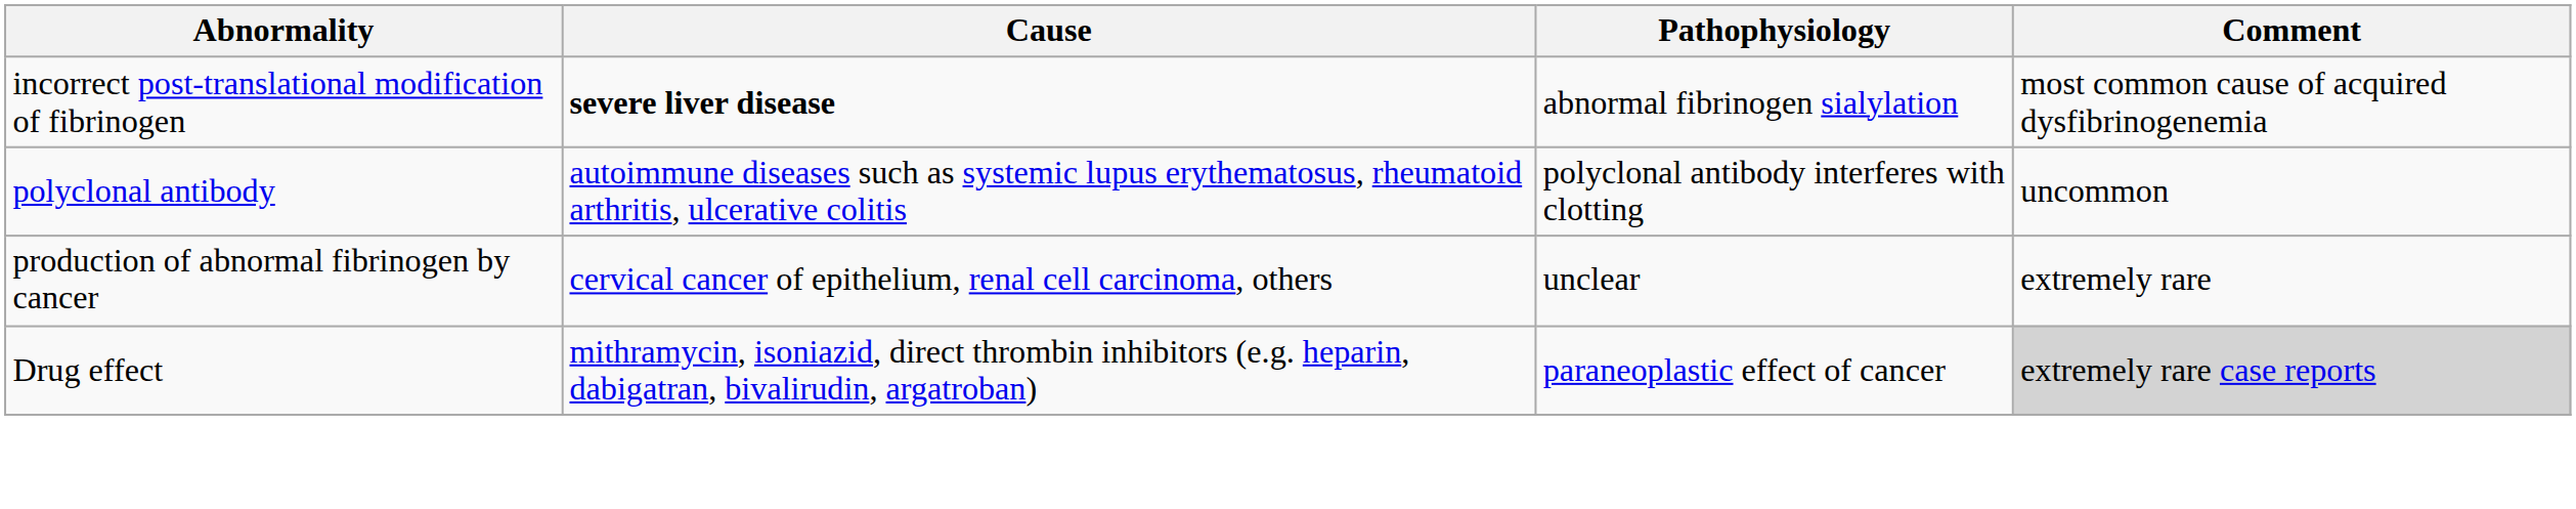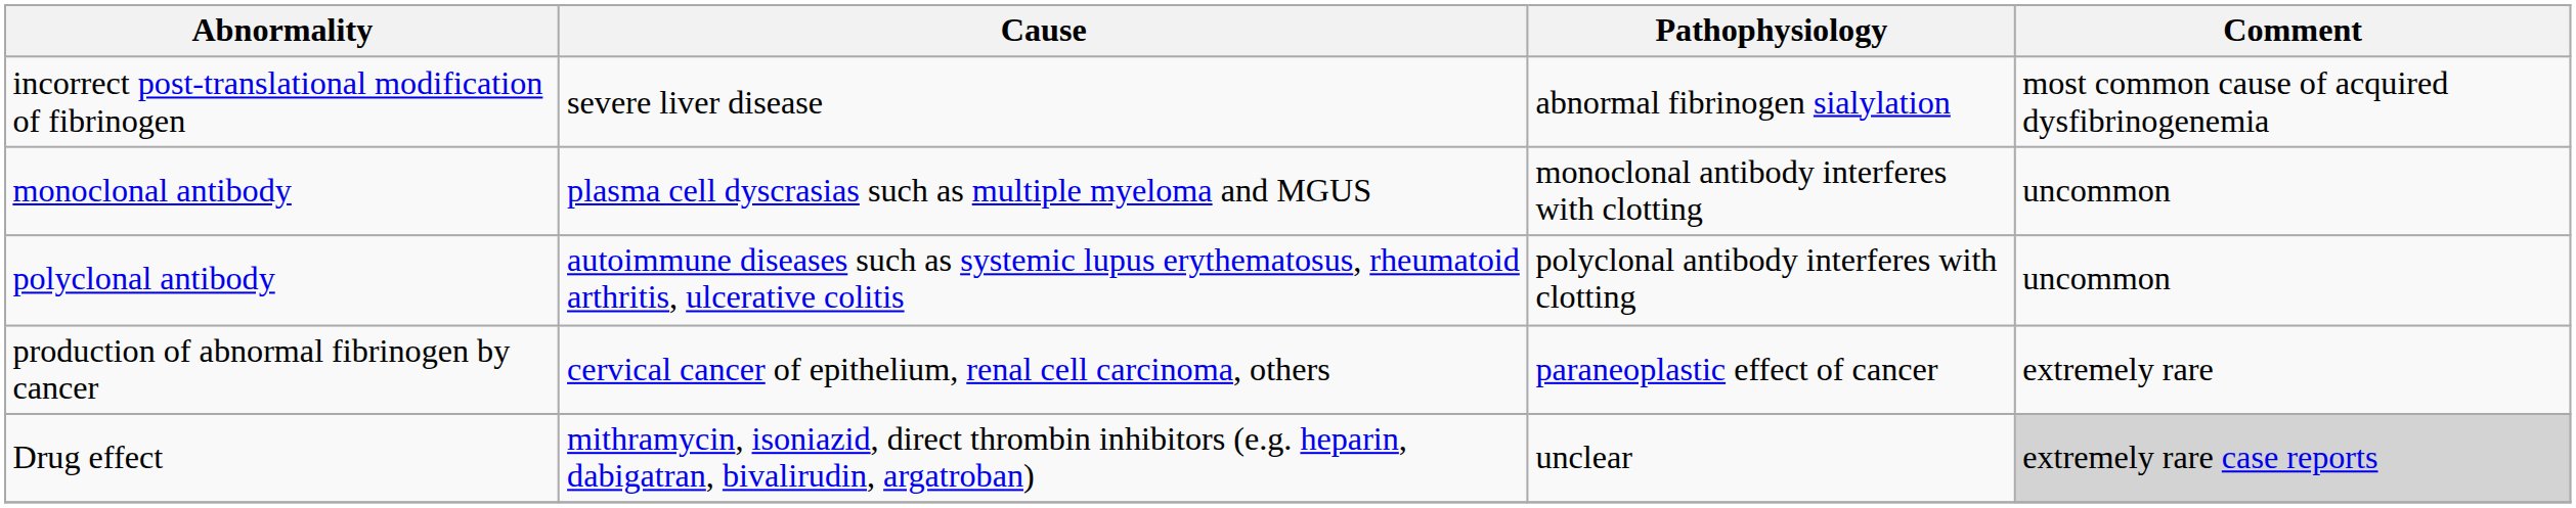 <table class="wikitable">
 <tr>
 <th>Abnormality</th>
 <th>Cause</th>
 <th>Pathophysiology</th>
 <th>Comment</th>
 </tr>
 <tr>
 <td>incorrect <a href='#'>post-translational modification</a> of fibrinogen</td>
-<td><strong>severe liver disease</strong></td>
+<td>severe liver disease</td>
 <td>abnormal fibrinogen <a href='#'>sialylation</a></td>
 <td>most common cause of acquired dysfibrinogenemia</td>
+</tr>
+<tr>
+<td><a href='#'>monoclonal antibody</a></td>
+<td><a href='#'>plasma cell dyscrasias</a> such as <a href='#'>multiple myeloma</a> and MGUS</td>
+<td>monoclonal antibody interferes with clotting</td>
+<td>uncommon</td>
 </tr>
 <tr>
 <td><a href='#'>polyclonal antibody</a></td>
 <td><a href='#'>autoimmune diseases</a> such as <a href='#'>systemic lupus erythematosus</a>, <a href='#'>rheumatoid arthritis</a>, <a href='#'>ulcerative colitis</a></td>
 <td>polyclonal antibody interferes with clotting</td>
 <td>uncommon</td>
 </tr>
 <tr>
 <td>production of abnormal fibrinogen by cancer</td>
 <td><a href='#'>cervical cancer</a> of epithelium, <a href='#'>renal cell carcinoma</a>, others</td>
-<td>unclear</td>
+<td><a href='#'>paraneoplastic</a> effect of cancer</td>
 <td>extremely rare</td>
 </tr>
 <tr>
 <td>Drug effect</td>
 <td><a href='#'>mithramycin</a>, <a href='#'>isoniazid</a>, direct thrombin inhibitors (e.g. <a href='#'>heparin</a>, <a href='#'>dabigatran</a>, <a href='#'>bivalirudin</a>, <a href='#'>argatroban</a>)</td>
-<td><a href='#'>paraneoplastic</a> effect of cancer</td>
+<td>unclear</td>
 <td style="background: lightgrey;">extremely rare <a href='#'>case reports</a></td>
 </tr>
 <tr>
 </tr>
 </table>
